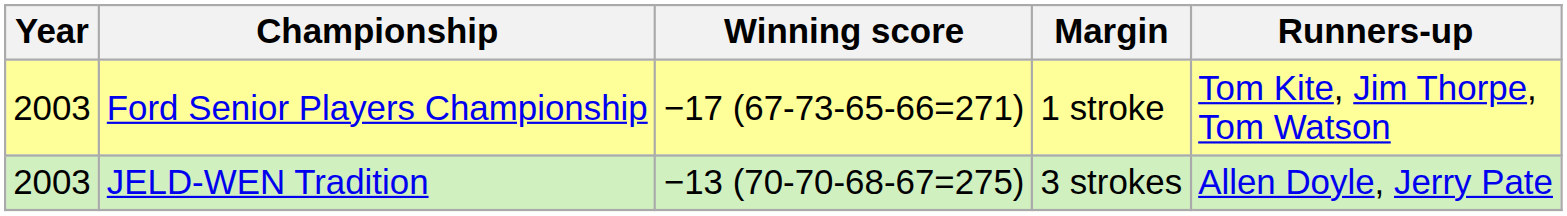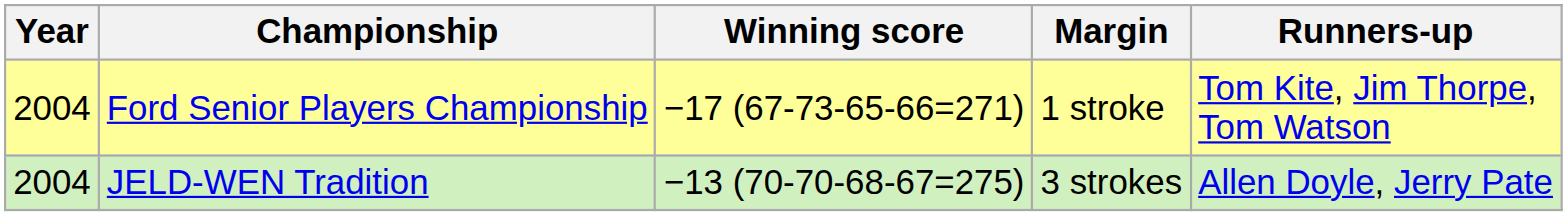 <table class="wikitable">
 <tr>
 <th>Year</th>
 <th>Championship</th>
 <th>Winning score</th>
 <th>Margin</th>
 <th>Runners-up</th>
 </tr>
 <tr style="background:#FFFF99;">
-<td>2003</td>
+<td>2004</td>
 <td><a href='#'>Ford Senior Players Championship</a></td>
 <td>−17 (67-73-65-66=271)</td>
 <td>1 stroke</td>
 <td> <a href='#'>Tom Kite</a>,  <a href='#'>Jim Thorpe</a>,<br> <a href='#'>Tom Watson</a></td>
 </tr>
 <tr style="background:#d0f0c0;">
-<td>2003</td>
+<td>2004</td>
 <td><a href='#'>JELD-WEN Tradition</a></td>
 <td>−13 (70-70-68-67=275)</td>
 <td>3 strokes</td>
 <td> <a href='#'>Allen Doyle</a>,  <a href='#'>Jerry Pate</a></td>
 </tr>
 </table>
